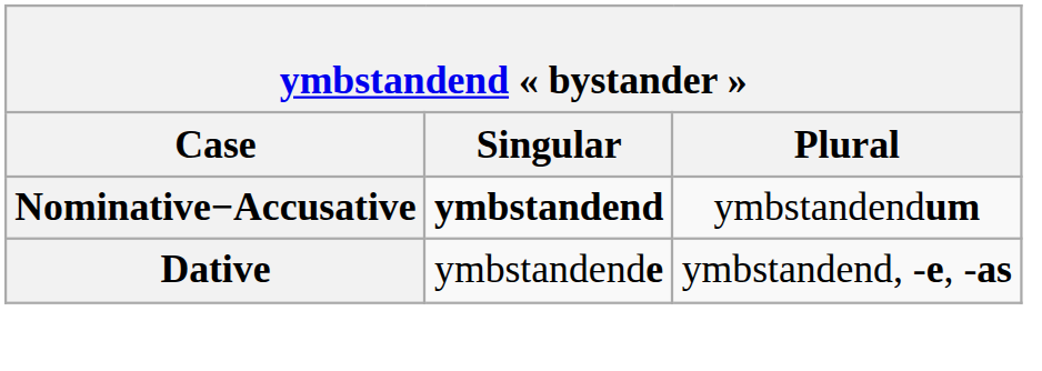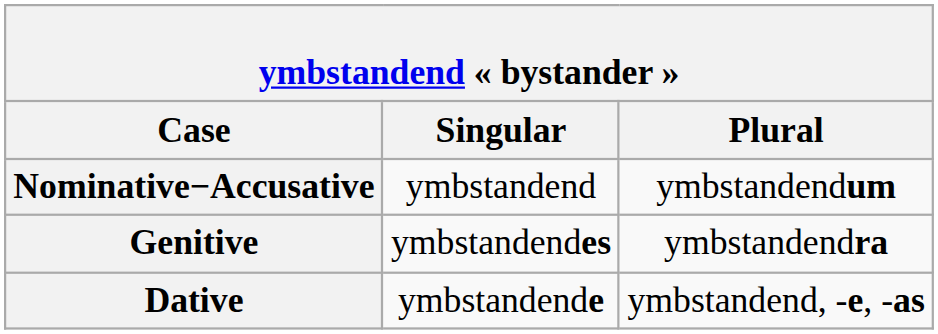 <table class="wikitable" style="text-align:center">
 <tr>
 <th colspan="3"><br><a href='#'>ymbstandend</a> « bystander »</th>
 </tr>
 <tr>
 <th>Case</th>
 <th>Singular</th>
 <th>Plural</th>
 </tr>
 <tr>
 <th>Nominative−Accusative</th>
-<td><strong>ymbstandend</strong></td>
+<td>ymbstandend</td>
 <td>ymbstandend<strong>um</strong></td>
+</tr>
+<tr>
+<th>Genitive</th>
+<td>ymbstandend<strong>es</strong></td>
+<td>ymbstandend<strong>ra</strong></td>
 </tr>
 <tr>
 <th>Dative</th>
 <td>ymbstandend<strong>e</strong></td>
 <td>ymbstandend, -<strong>e</strong>, -<strong>as</strong></td>
 </tr>
 </table>
